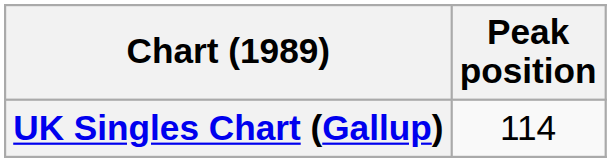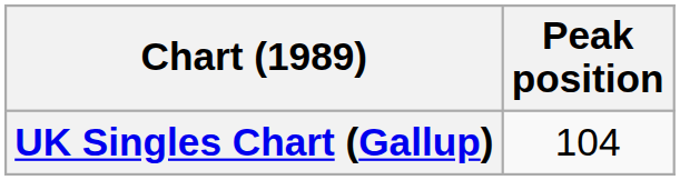 <table class="wikitable plainrowheaders" style="text-align:center">
 <tr>
 <th>Chart (1989)</th>
 <th>Peak<br>position</th>
 </tr>
 <tr>
 <th scope="row"><a href='#'>UK Singles Chart</a> (<a href='#'>Gallup</a>)</th>
-<td>114</td>
+<td>104</td>
 </tr>
 </table>
